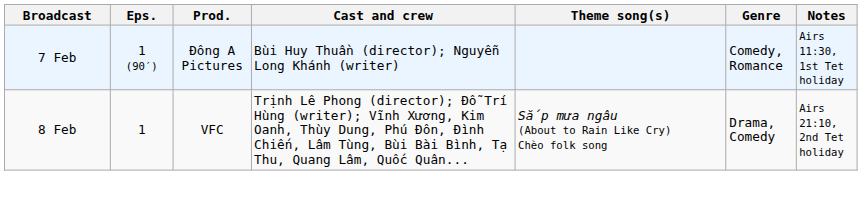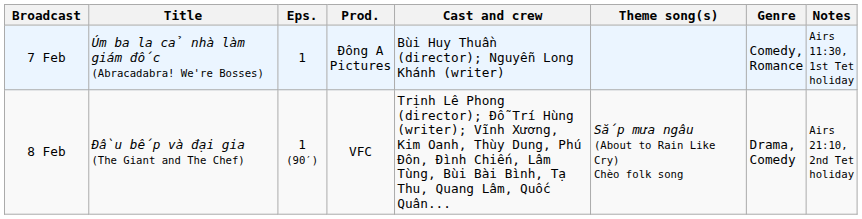 <table class="wikitable sortable">
 <tr>
 <th style="width:10%;">Broadcast</th>
+<th style="width:24%;">Title</th>
 <th style="width:6%;">Eps.</th>
 <th style="width:5%;">Prod.</th>
 <th style="width:25%;">Cast and crew</th>
 <th style="width:20%;">Theme song(s)</th>
 <th style="width:5%;">Genre</th>
 <th style="width:5%;">Notes</th>
 </tr>
 <tr ---- bgcolor="#ebf5ff">
 <td style="text-align:center;">7 Feb</td>
-<td style="text-align:center;">1<br><small>(90′)</small></td>
+<td><em>Úm ba la cả nhà làm giám đốc</em> <br><small>(Abracadabra! We're Bosses)</small></td>
+<td style="text-align:center;">1</td>
 <td style="text-align:center;">Đông A Pictures</td>
 <td>Bùi Huy Thuần (director); Nguyễn Long Khánh (writer)</td>
 <td></td>
 <td>Comedy, Romance</td>
 <td><small>Airs 11:30, 1st Tet holiday</small></td>
 </tr>
 <tr>
 <td style="text-align:center;">8 Feb</td>
-<td style="text-align:center;">1</td>
+<td><em>Đầu bếp và đại gia</em> <br><small>(The Giant and The Chef)</small></td>
+<td style="text-align:center;">1<br><small>(90′)</small></td>
 <td style="text-align:center;">VFC</td>
 <td>Trịnh Lê Phong (director); Đỗ Trí Hùng (writer); Vĩnh Xương, Kim Oanh, Thùy Dung, Phú Đôn, Đình Chiến, Lâm Tùng, Bùi Bài Bình, Tạ Thu, Quang Lâm, Quốc Quân...</td>
 <td><em>Sắp mưa ngâu</em><br><small>(About to Rain Like Cry)<br>Chèo folk song</small></td>
 <td>Drama, Comedy</td>
 <td><small>Airs 21:10, 2nd Tet holiday</small></td>
 </tr>
 </table>
